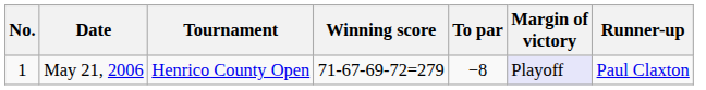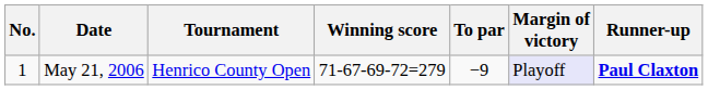 <table class="wikitable" style="font-size:95%;">
 <tr>
 <th>No.</th>
 <th>Date</th>
 <th>Tournament</th>
 <th>Winning score</th>
 <th>To par</th>
 <th>Margin of<br>victory</th>
 <th>Runner-up</th>
 </tr>
 <tr>
 <td align=center>1</td>
 <td align=right>May 21, <a href='#'>2006</a></td>
 <td><a href='#'>Henrico County Open</a></td>
 <td align=right>71-67-69-72=279</td>
-<td align=center>−8</td>
+<td align=center>−9</td>
 <td style="background: lavender;">Playoff</td>
-<td> <a href='#'>Paul Claxton</a></td>
+<td><strong> <a href='#'>Paul Claxton</a></strong></td>
 </tr>
 </table>
